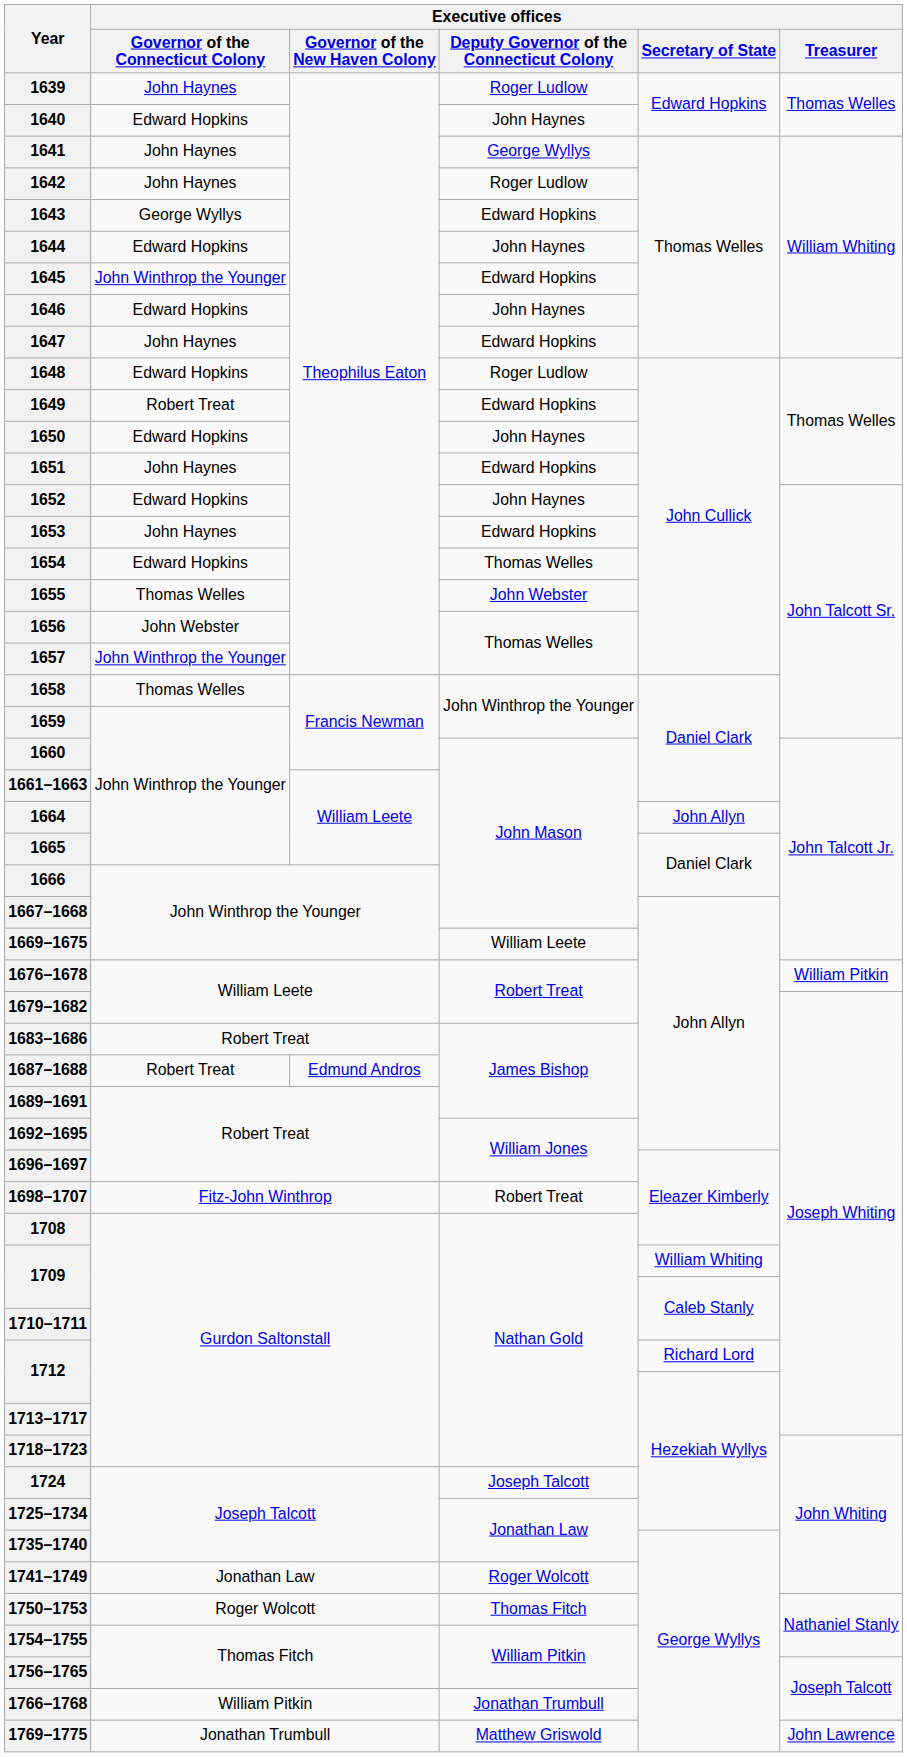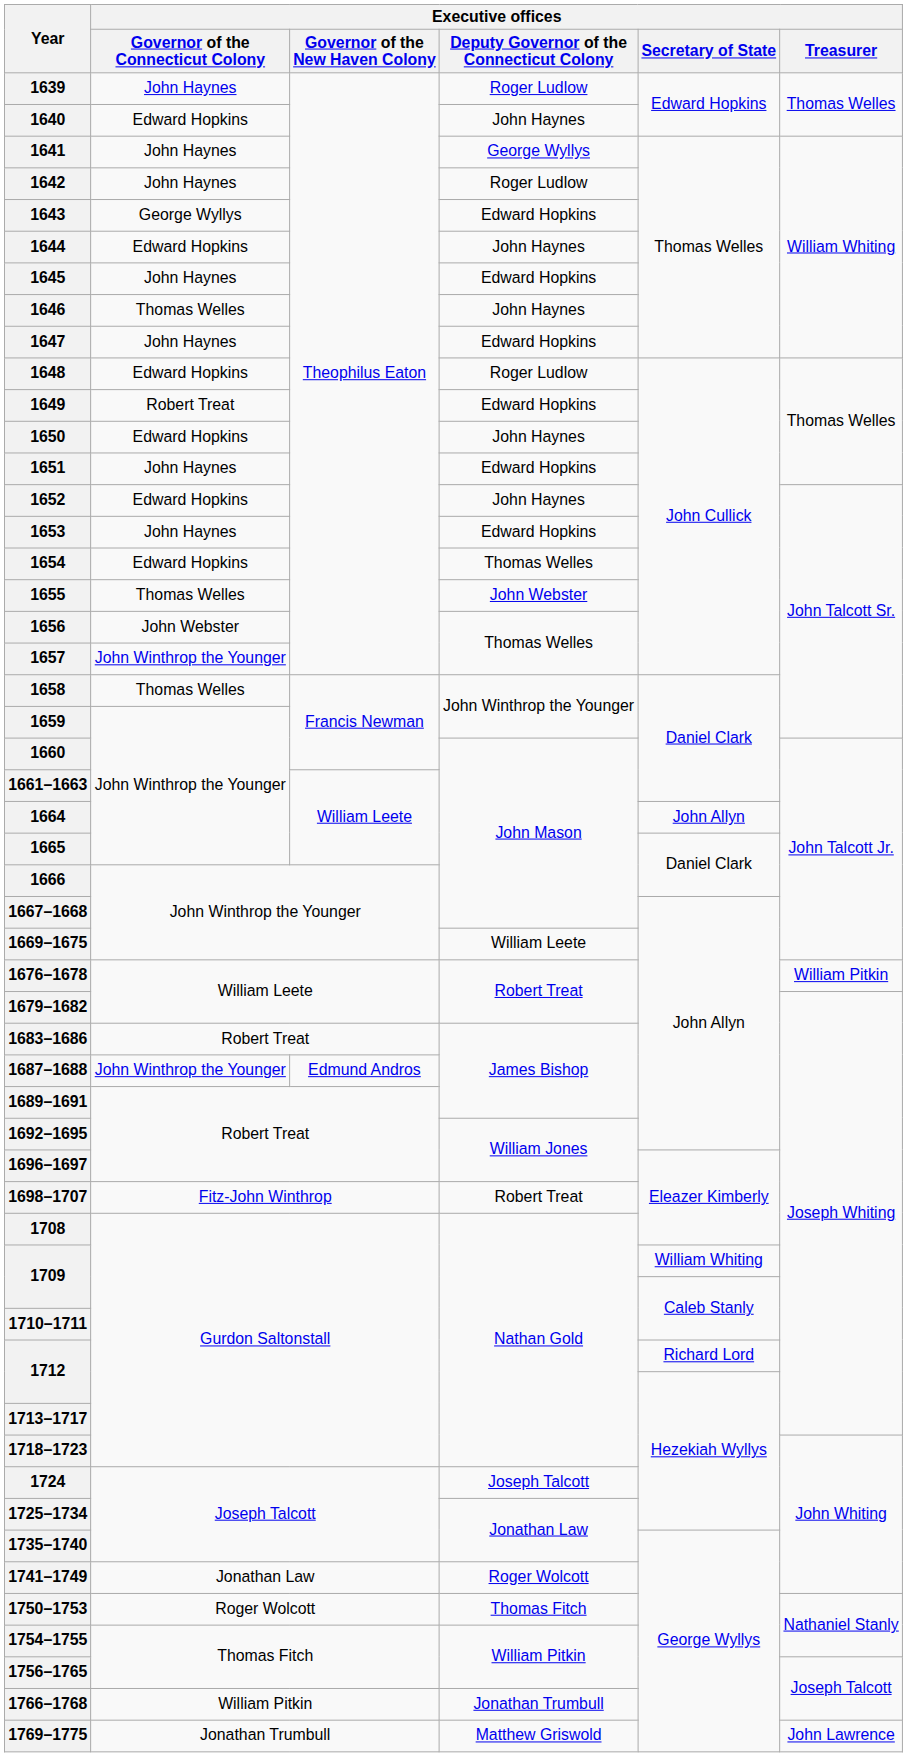 <table class="wikitable sortable sticky-header-multi" style=text-align:center>
 <tr>
 <th rowspan=2 class=unsortable>Year</th>
 <th colspan="5">Executive offices</th>
 </tr>
 <tr style="height:2em">
 <th class=unsortable><a href='#'>Governor</a> of the<br><a href='#'>Connecticut Colony</a></th>
 <th class=unsortable><a href='#'>Governor</a> of the<br><a href='#'>New Haven Colony</a></th>
 <th class=unsortable><a href='#'>Deputy Governor</a> of the<br><a href='#'>Connecticut Colony</a></th>
 <th class=unsortable><a href='#'>Secretary of State</a></th>
 <th class=unsortable><a href='#'>Treasurer</a></th>
 </tr>
 <tr style="height:2em">
 <th>1639</th>
 <td><a href='#'>John Haynes</a></td>
 <td rowspan=19><a href='#'>Theophilus Eaton</a></td>
 <td><a href='#'>Roger Ludlow</a></td>
 <td rowspan=2><a href='#'>Edward Hopkins</a></td>
 <td rowspan=2><a href='#'>Thomas Welles</a></td>
 </tr>
 <tr style="height:2em">
 <th>1640</th>
 <td>Edward Hopkins</td>
 <td>John Haynes</td>
 </tr>
 <tr style="height:2em">
 <th>1641</th>
 <td>John Haynes</td>
 <td><a href='#'>George Wyllys</a></td>
 <td rowspan=7>Thomas Welles</td>
 <td rowspan=7><a href='#'>William Whiting</a></td>
 </tr>
 <tr style="height:2em">
 <th>1642</th>
 <td>John Haynes</td>
 <td>Roger Ludlow</td>
 </tr>
 <tr style="height:2em">
 <th>1643</th>
 <td>George Wyllys</td>
 <td>Edward Hopkins</td>
 </tr>
 <tr style="height:2em">
 <th>1644</th>
 <td>Edward Hopkins</td>
 <td>John Haynes</td>
 </tr>
 <tr style="height:2em">
 <th>1645</th>
-<td><a href='#'>John Winthrop the Younger</a></td>
+<td>John Haynes</td>
 <td>Edward Hopkins</td>
 </tr>
 <tr style="height:2em">
 <th>1646</th>
-<td>Edward Hopkins</td>
+<td>Thomas Welles</td>
 <td>John Haynes</td>
 </tr>
 <tr style="height:2em">
 <th>1647</th>
 <td>John Haynes</td>
 <td>Edward Hopkins</td>
 </tr>
 <tr style="height:2em">
 <th>1648</th>
 <td>Edward Hopkins</td>
 <td>Roger Ludlow</td>
 <td rowspan=10><a href='#'>John Cullick</a></td>
 <td rowspan=4>Thomas Welles</td>
 </tr>
 <tr style="height:2em">
 <th>1649</th>
 <td>Robert Treat</td>
 <td>Edward Hopkins</td>
 </tr>
 <tr style="height:2em">
 <th>1650</th>
 <td>Edward Hopkins</td>
 <td>John Haynes</td>
 </tr>
 <tr style="height:2em">
 <th>1651</th>
 <td>John Haynes</td>
 <td>Edward Hopkins</td>
 </tr>
 <tr style="height:2em">
 <th>1652</th>
 <td>Edward Hopkins</td>
 <td>John Haynes</td>
 <td rowspan=8><a href='#'>John Talcott Sr.</a></td>
 </tr>
 <tr style="height:2em">
 <th>1653</th>
 <td>John Haynes</td>
 <td>Edward Hopkins</td>
 </tr>
 <tr style="height:2em">
 <th>1654</th>
 <td>Edward Hopkins</td>
 <td>Thomas Welles</td>
 </tr>
 <tr style="height:2em">
 <th>1655</th>
 <td>Thomas Welles</td>
 <td><a href='#'>John Webster</a></td>
 </tr>
 <tr style="height:2em">
 <th>1656</th>
 <td>John Webster</td>
 <td rowspan=2>Thomas Welles</td>
 </tr>
 <tr style="height:2em">
 <th>1657</th>
 <td><a href='#'>John Winthrop the Younger</a></td>
 </tr>
 <tr style="height:2em">
 <th>1658</th>
 <td>Thomas Welles</td>
 <td rowspan=3><a href='#'>Francis Newman</a></td>
 <td rowspan=2>John Winthrop the Younger</td>
 <td rowspan="4"><a href='#'>Daniel Clark</a></td>
 </tr>
 <tr style="height:2em">
 <th>1659</th>
 <td rowspan="5">John Winthrop the Younger</td>
 </tr>
 <tr style="height:2em">
 <th>1660</th>
 <td rowspan="6"><a href='#'>John Mason</a></td>
 <td rowspan="7"><a href='#'>John Talcott Jr.</a></td>
 </tr>
 <tr style="height:2em">
 <th>1661–1663</th>
 <td rowspan="3"><a href='#'>William Leete</a></td>
 </tr>
 <tr style="height:2em">
 <th>1664</th>
 <td><a href='#'>John Allyn</a></td>
 </tr>
 <tr style="height:2em">
 <th>1665</th>
 <td rowspan=2>Daniel Clark</td>
 </tr>
 <tr style="height:2em">
 <th>1666</th>
 <td colspan="2" rowspan="3">John Winthrop the Younger</td>
 </tr>
 <tr style="height:2em">
 <th>1667–1668</th>
 <td rowspan="8">John Allyn</td>
 </tr>
 <tr style="height:2em">
 <th>1669–1675</th>
 <td>William Leete</td>
 </tr>
 <tr style="height:2em">
 <th>1676–1678</th>
 <td colspan="2" rowspan="2">William Leete</td>
 <td rowspan="2"><a href='#'>Robert Treat</a></td>
 <td><a href='#'>William Pitkin</a></td>
 </tr>
 <tr style="height:2em">
 <th>1679–1682</th>
 <td rowspan="14"><a href='#'>Joseph Whiting</a></td>
 </tr>
 <tr style="height:2em">
 <th>1683–1686</th>
 <td colspan="2">Robert Treat</td>
 <td rowspan="3"><a href='#'>James Bishop</a></td>
 </tr>
 <tr style="height:2em">
 <th>1687–1688</th>
-<td>Robert Treat</td>
+<td><a href='#'>John Winthrop the Younger</a></td>
 <td><a href='#'>Edmund Andros</a></td>
 </tr>
 <tr style="height:2em">
 <th>1689–1691</th>
 <td colspan="2" rowspan="3">Robert Treat</td>
 </tr>
 <tr style="height:2em">
 <th>1692–1695</th>
 <td rowspan="2"><a href='#'>William Jones</a></td>
 </tr>
 <tr style="height:2em">
 <th>1696–1697</th>
 <td rowspan="3"><a href='#'>Eleazer Kimberly</a></td>
 </tr>
 <tr style="height:2em">
 <th>1698–1707</th>
 <td colspan="2"><a href='#'>Fitz-John Winthrop</a></td>
 <td>Robert Treat</td>
 </tr>
 <tr style="height:2em">
 <th>1708</th>
 <td colspan="2" rowspan="8"><a href='#'>Gurdon Saltonstall</a></td>
 <td rowspan="8"><a href='#'>Nathan Gold</a></td>
 </tr>
 <tr style="height:2em">
 <th rowspan=2>1709</th>
 <td><a href='#'>William Whiting</a></td>
 </tr>
 <tr style="height:2em">
 <td rowspan="2"><a href='#'>Caleb Stanly</a></td>
 </tr>
 <tr style="height:2em">
 <th>1710–1711</th>
 </tr>
 <tr style="height:2em">
 <th rowspan=2>1712</th>
 <td><a href='#'>Richard Lord</a></td>
 </tr>
 <tr style="height:2em">
 <td rowspan="5"><a href='#'>Hezekiah Wyllys</a></td>
 </tr>
 <tr style="height:2em">
 <th>1713–1717</th>
 </tr>
 <tr style="height:2em">
 <th>1718–1723</th>
 <td rowspan="5"><a href='#'>John Whiting</a></td>
 </tr>
 <tr style="height:2em">
 <th>1724</th>
 <td colspan="2" rowspan="3"><a href='#'>Joseph Talcott</a></td>
 <td><a href='#'>Joseph Talcott</a></td>
 </tr>
 <tr style="height:2em">
 <th>1725–1734</th>
 <td rowspan="2"><a href='#'>Jonathan Law</a></td>
 </tr>
 <tr style="height:2em">
 <th>1735–1740</th>
 <td rowspan="7"><a href='#'>George Wyllys</a></td>
 </tr>
 <tr style="height:2em">
 <th>1741–1749</th>
 <td colspan="2">Jonathan Law</td>
 <td><a href='#'>Roger Wolcott</a></td>
 </tr>
 <tr style="height:2em">
 <th>1750–1753</th>
 <td colspan="2">Roger Wolcott</td>
 <td><a href='#'>Thomas Fitch</a></td>
 <td rowspan="2"><a href='#'>Nathaniel Stanly</a></td>
 </tr>
 <tr style="height:2em">
 <th>1754–1755</th>
 <td colspan="2" rowspan="2">Thomas Fitch</td>
 <td rowspan="2"><a href='#'>William Pitkin</a></td>
 </tr>
 <tr style="height:2em">
 <th>1756–1765</th>
 <td rowspan="2"><a href='#'>Joseph Talcott</a></td>
 </tr>
 <tr style="height:2em">
 <th>1766–1768</th>
 <td colspan="2">William Pitkin</td>
 <td><a href='#'>Jonathan Trumbull</a></td>
 </tr>
 <tr style="height:2em">
 <th>1769–1775</th>
 <td colspan="2">Jonathan Trumbull</td>
 <td><a href='#'>Matthew Griswold</a></td>
 <td><a href='#'>John Lawrence</a></td>
 </tr>
 </table>
